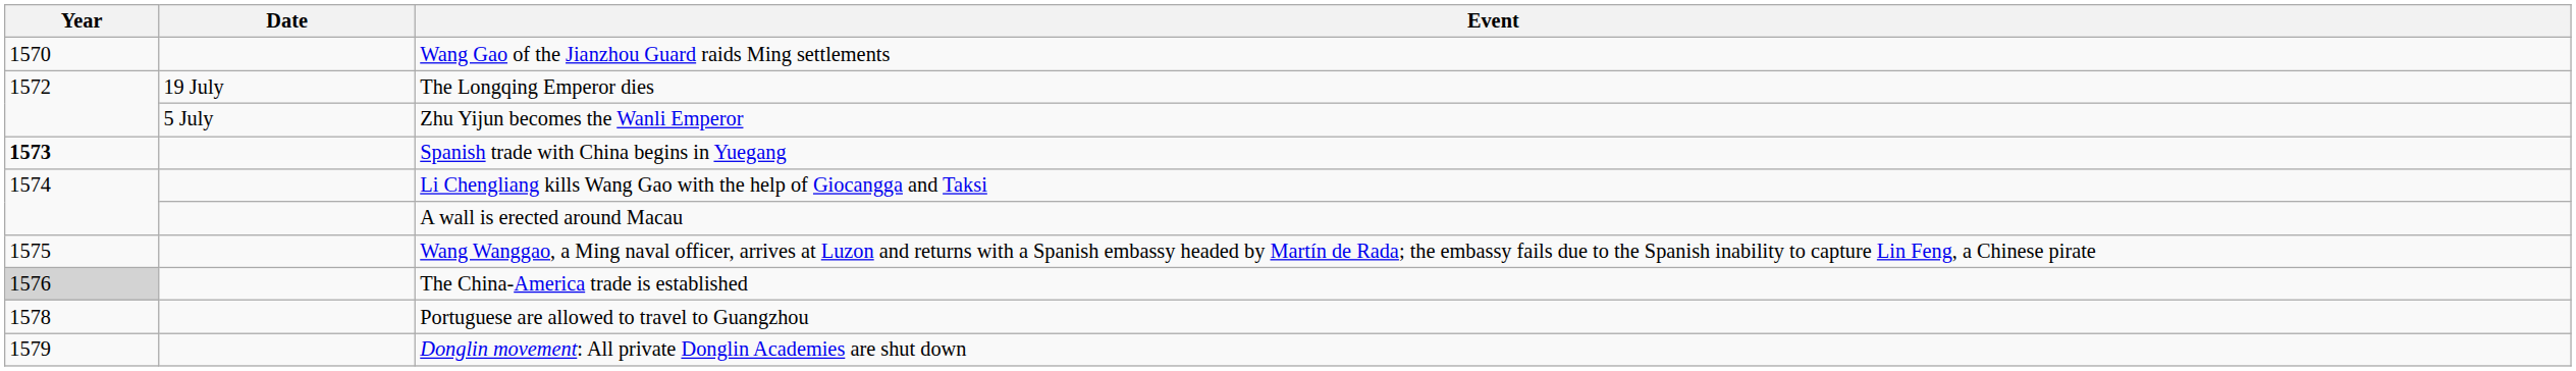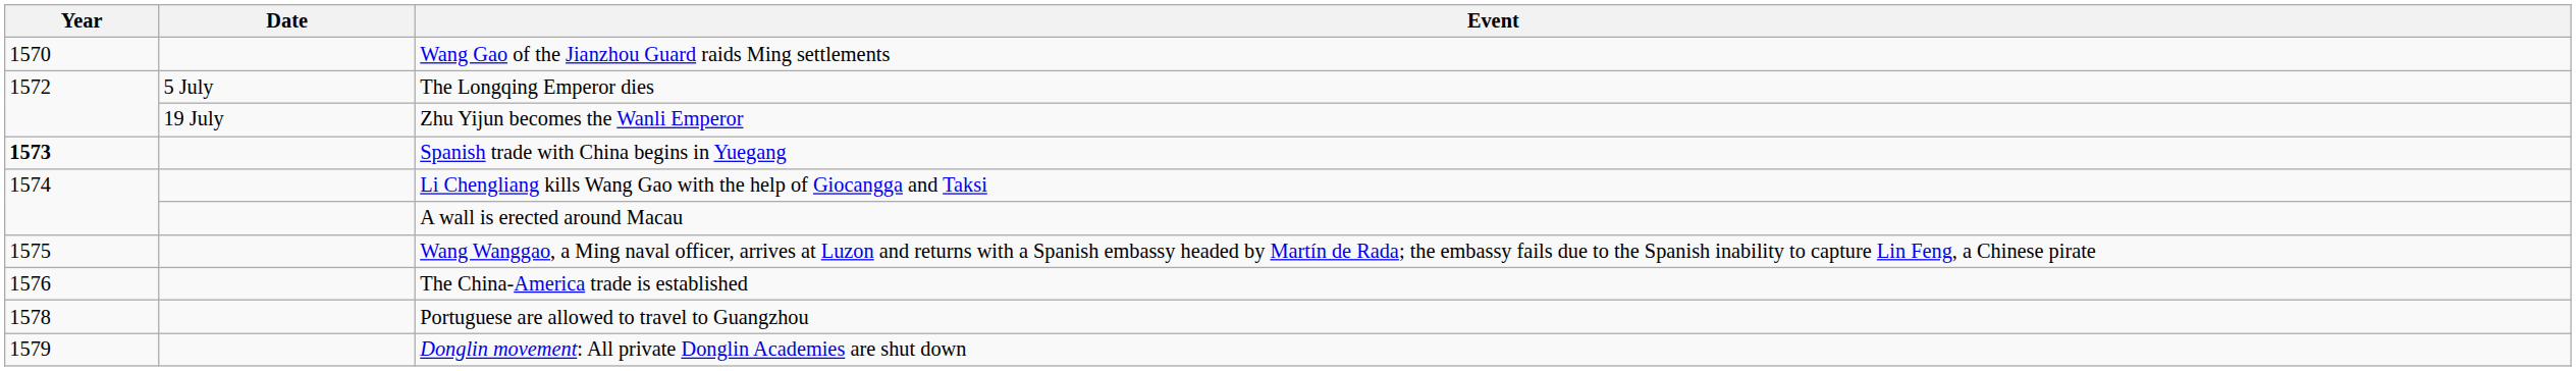 <table class="wikitable" width="100%">
 <tr>
 <th style="width:6%">Year</th>
 <th style="width:10%">Date</th>
 <th>Event</th>
 </tr>
 <tr>
 <td>1570</td>
 <td></td>
 <td><a href='#'>Wang Gao</a> of the <a href='#'>Jianzhou Guard</a> raids Ming settlements</td>
 </tr>
 <tr>
 <td rowspan="2" valign="top">1572</td>
-<td>19 July</td>
+<td>5 July</td>
 <td>The Longqing Emperor dies</td>
 </tr>
 <tr>
-<td>5 July</td>
+<td>19 July</td>
 <td>Zhu Yijun becomes the <a href='#'>Wanli Emperor</a></td>
 </tr>
 <tr>
 <td><strong>1573</strong></td>
 <td></td>
 <td><a href='#'>Spanish</a> trade with China begins in <a href='#'>Yuegang</a></td>
 </tr>
 <tr>
 <td rowspan="2" valign="top">1574</td>
 <td></td>
 <td><a href='#'>Li Chengliang</a> kills Wang Gao with the help of <a href='#'>Giocangga</a> and <a href='#'>Taksi</a></td>
 </tr>
 <tr>
 <td></td>
 <td>A wall is erected around Macau</td>
 </tr>
 <tr>
 <td>1575</td>
 <td></td>
 <td><a href='#'>Wang Wanggao</a>, a Ming naval officer, arrives at <a href='#'>Luzon</a> and returns with a Spanish embassy headed by <a href='#'>Martín de Rada</a>; the embassy fails due to the Spanish inability to capture <a href='#'>Lin Feng</a>, a Chinese pirate</td>
 </tr>
 <tr>
-<td style="background: lightgrey;">1576</td>
+<td>1576</td>
 <td></td>
 <td>The China-<a href='#'>America</a> trade is established</td>
 </tr>
 <tr>
 <td>1578</td>
 <td></td>
 <td>Portuguese are allowed to travel to Guangzhou</td>
 </tr>
 <tr>
 <td>1579</td>
 <td></td>
 <td><em><a href='#'>Donglin movement</a></em>: All private <a href='#'>Donglin Academies</a> are shut down</td>
 </tr>
 </table>
